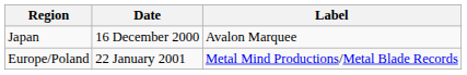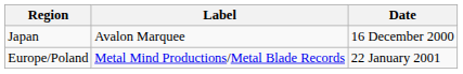 <table class="wikitable plainrowheaders">
 <tr>
 <th scope="col">Region</th>
+<th scope="col">Label</th>
 <th scope="col">Date</th>
-<th scope="col">Label</th>
 </tr>
 <tr>
 <td>Japan</td>
+<td>Avalon Marquee</td>
 <td>16 December 2000</td>
-<td>Avalon Marquee</td>
 </tr>
 <tr>
 <td>Europe/Poland</td>
+<td><a href='#'>Metal Mind Productions</a>/<a href='#'>Metal Blade Records</a></td>
 <td>22 January 2001</td>
-<td><a href='#'>Metal Mind Productions</a>/<a href='#'>Metal Blade Records</a></td>
 </tr>
 </table>
